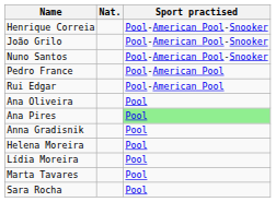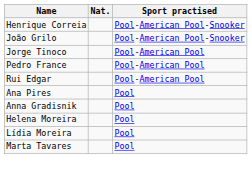 <table class="wikitable">
 <tr>
 <th>Name</th>
 <th>Nat.</th>
 <th>Sport practised</th>
 </tr>
 <tr>
 <td>Henrique Correia</td>
 <td></td>
 <td><a href='#'>Pool</a>-<a href='#'>American Pool</a>-<a href='#'>Snooker</a></td>
 </tr>
 <tr>
 <td>João Grilo</td>
 <td></td>
 <td><a href='#'>Pool</a>-<a href='#'>American Pool</a>-<a href='#'>Snooker</a></td>
 </tr>
 <tr>
-<td>Nuno Santos</td>
+<td>Jorge Tinoco</td>
 <td></td>
-<td><a href='#'>Pool</a>-<a href='#'>American Pool</a>-<a href='#'>Snooker</a></td>
+<td><a href='#'>Pool</a>-<a href='#'>American Pool</a></td>
 </tr>
 <tr>
 <td>Pedro France</td>
 <td></td>
 <td><a href='#'>Pool</a>-<a href='#'>American Pool</a></td>
 </tr>
 <tr>
 <td>Rui Edgar</td>
 <td></td>
 <td><a href='#'>Pool</a>-<a href='#'>American Pool</a></td>
 </tr>
 <tr>
-<td>Ana Oliveira</td>
+<td>Ana Pires</td>
 <td></td>
 <td><a href='#'>Pool</a></td>
-</tr>
-<tr>
-<td>Ana Pires</td>
-<td></td>
-<td style="background: lightgreen;"><a href='#'>Pool</a></td>
 </tr>
 <tr>
 <td>Anna Gradisnik</td>
 <td></td>
 <td><a href='#'>Pool</a></td>
 </tr>
 <tr>
 <td>Helena Moreira</td>
 <td></td>
 <td><a href='#'>Pool</a></td>
 </tr>
 <tr>
 <td>Lídia Moreira</td>
 <td></td>
 <td><a href='#'>Pool</a></td>
 </tr>
 <tr>
 <td>Marta Tavares</td>
 <td></td>
 <td><a href='#'>Pool</a></td>
 </tr>
-<tr>
-<td>Sara Rocha</td>
-<td></td>
-<td><a href='#'>Pool</a></td>
-</tr>
 </table>
